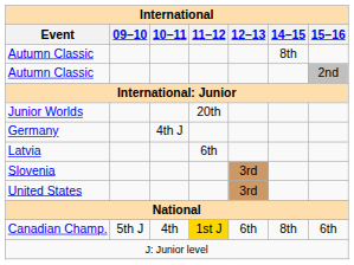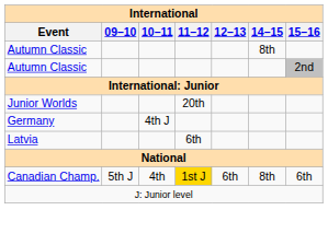 <table class="wikitable" style="text-align:center">
 <tr>
 <th style="background-color: #ffdead; " colspan=7 align=center>International</th>
 </tr>
 <tr>
 <th>Event</th>
 <th><a href='#'>09–10</a></th>
 <th><a href='#'>10–11</a></th>
 <th><a href='#'>11–12</a></th>
 <th><a href='#'>12–13</a></th>
 <th><a href='#'>14–15</a></th>
 <th><a href='#'>15–16</a></th>
 </tr>
 <tr>
 <td align=left> <a href='#'>Autumn Classic</a></td>
 <td></td>
 <td></td>
 <td></td>
 <td></td>
 <td>8th</td>
 <td></td>
 </tr>
 <tr>
 <td align=left><a href='#'>Autumn Classic</a></td>
 <td></td>
 <td></td>
 <td></td>
 <td></td>
 <td></td>
 <td bgcolor=silver>2nd</td>
 </tr>
 <tr>
 <th style="background-color: #ffdead; " colspan=7 align=center>International: Junior</th>
 </tr>
 <tr>
 <td align=left><a href='#'>Junior Worlds</a></td>
 <td></td>
 <td></td>
 <td>20th</td>
 <td></td>
 <td></td>
 <td></td>
 </tr>
 <tr>
 <td align=left> <a href='#'>Germany</a></td>
 <td></td>
 <td>4th J</td>
 <td></td>
 <td></td>
 <td></td>
 <td></td>
 </tr>
 <tr>
 <td align=left> <a href='#'>Latvia</a></td>
 <td></td>
 <td></td>
 <td>6th</td>
 <td></td>
 <td></td>
 <td></td>
 </tr>
 <tr>
-<td align=left> <a href='#'>Slovenia</a></td>
-<td></td>
-<td></td>
-<td></td>
-<td bgcolor=cc9966>3rd</td>
-<td></td>
-<td></td>
-</tr>
-<tr>
-<td align=left> <a href='#'>United States</a></td>
-<td></td>
-<td></td>
-<td></td>
-<td bgcolor=cc9966>3rd</td>
-<td></td>
-<td></td>
-</tr>
-<tr>
 <th style="background-color: #ffdead; " colspan=7 align=center>National</th>
 </tr>
 <tr>
 <td align=left><a href='#'>Canadian Champ.</a></td>
 <td>5th J</td>
 <td>4th</td>
 <td bgcolor=gold>1st J</td>
 <td>6th</td>
 <td>8th</td>
 <td>6th</td>
 </tr>
 <tr>
 <td colspan=7 align=center><small> J: Junior level </small></td>
 </tr>
 </table>
